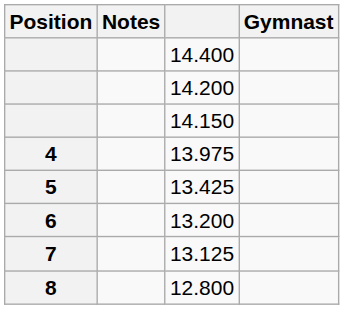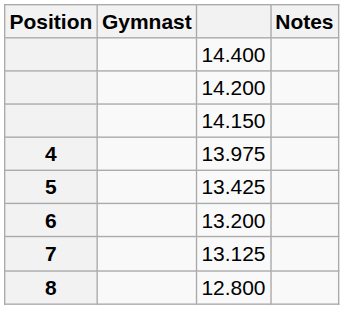 <table class="wikitable sortable" style="text-align:center; font-size:95%">
 <tr>
 <th scope=col>Position</th>
+<th scope=col>Gymnast</th>
+<th scope=col></th>
 <th scope=col>Notes</th>
-<th scope=col></th>
-<th scope=col>Gymnast</th>
 </tr>
 <tr>
 <th scope=row></th>
+<td align=left></td>
+<td>14.400</td>
 <td></td>
-<td>14.400</td>
-<td align=left></td>
 </tr>
 <tr>
 <th scope=row></th>
+<td align=left></td>
+<td>14.200</td>
 <td></td>
-<td>14.200</td>
-<td align=left></td>
 </tr>
 <tr>
 <th scope=row></th>
+<td align=left></td>
+<td>14.150</td>
 <td></td>
-<td>14.150</td>
-<td align=left></td>
 </tr>
 <tr>
 <th scope=row>4</th>
+<td align=left></td>
+<td>13.975</td>
 <td></td>
-<td>13.975</td>
-<td align=left></td>
 </tr>
 <tr>
 <th scope=row>5</th>
+<td align=left></td>
+<td>13.425</td>
 <td></td>
-<td>13.425</td>
-<td align=left></td>
 </tr>
 <tr>
 <th scope=row>6</th>
+<td align=left></td>
+<td>13.200</td>
 <td></td>
-<td>13.200</td>
-<td align=left></td>
 </tr>
 <tr>
 <th scope=row>7</th>
+<td align=left></td>
+<td>13.125</td>
 <td></td>
-<td>13.125</td>
-<td align=left></td>
 </tr>
 <tr>
 <th scope=row>8</th>
+<td align=left></td>
+<td>12.800</td>
 <td></td>
-<td>12.800</td>
-<td align=left></td>
 </tr>
 </table>
